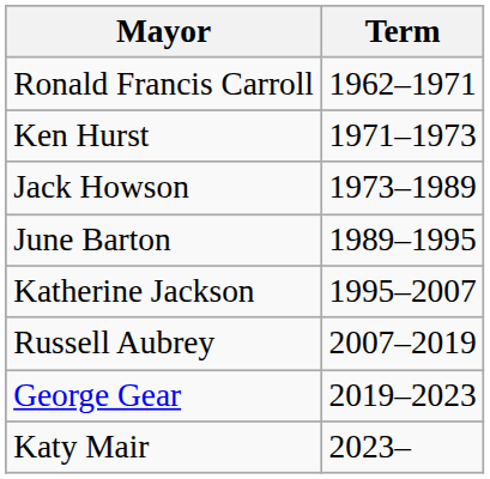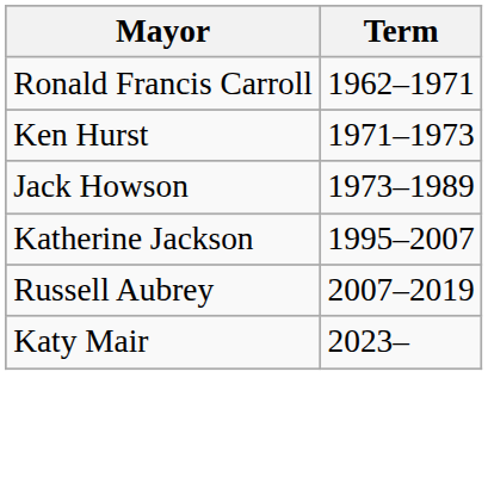 <table class="wikitable">
 <tr>
 <th>Mayor</th>
 <th>Term</th>
 </tr>
 <tr>
 <td>Ronald Francis Carroll</td>
 <td>1962–1971</td>
 </tr>
 <tr>
 <td>Ken Hurst</td>
 <td>1971–1973</td>
 </tr>
 <tr>
 <td>Jack Howson</td>
 <td>1973–1989</td>
 </tr>
 <tr>
-<td>June Barton</td>
-<td>1989–1995</td>
-</tr>
-<tr>
 <td>Katherine Jackson</td>
 <td>1995–2007</td>
 </tr>
 <tr>
 <td>Russell Aubrey</td>
 <td>2007–2019</td>
 </tr>
 <tr>
-<td><a href='#'>George Gear</a></td>
-<td>2019–2023</td>
-</tr>
-<tr>
 <td>Katy Mair</td>
 <td>2023–</td>
 </tr>
 </table>
